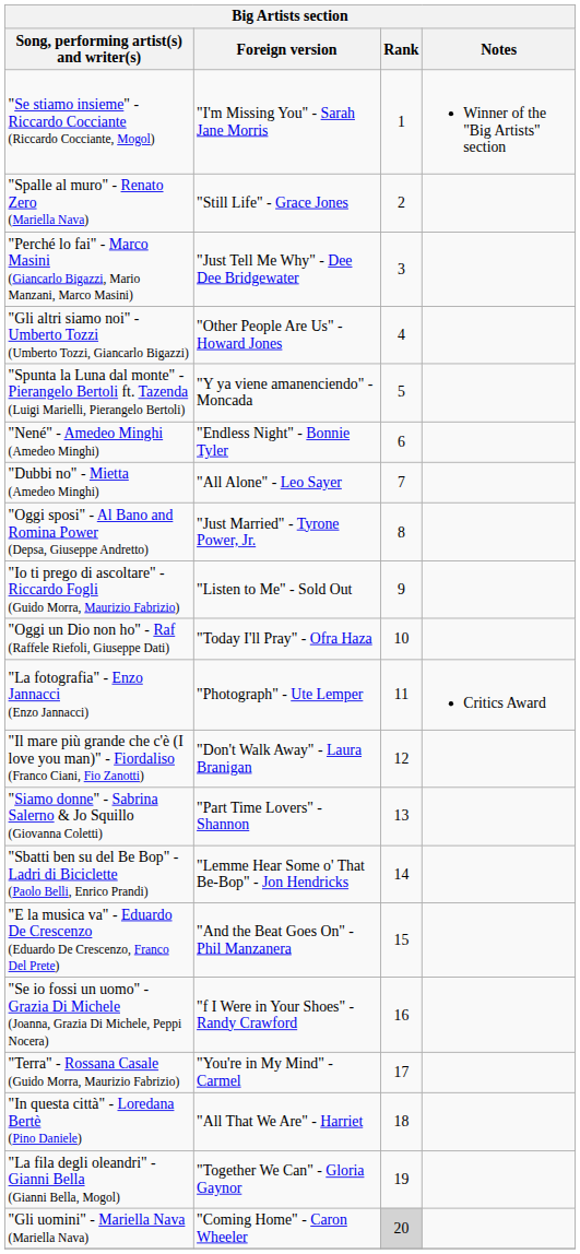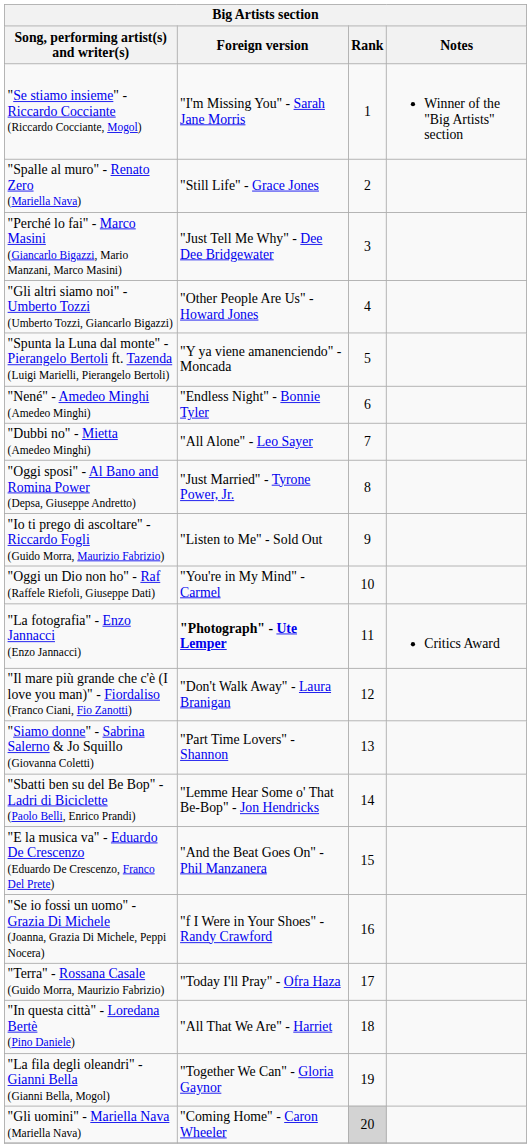 <table class="plainrowheaders wikitable">
 <tr>
 <th colspan="4">Big Artists section </th>
 </tr>
 <tr>
 <th>Song, performing artist(s) and writer(s)</th>
 <th>Foreign version</th>
 <th>Rank</th>
 <th>Notes</th>
 </tr>
 <tr>
 <td>"<a href='#'>Se stiamo insieme</a>" - <a href='#'>Riccardo Cocciante</a> <br><small> 	(Riccardo Cocciante, <a href='#'>Mogol</a>)</small></td>
 <td>"I'm Missing You" - <a href='#'>Sarah Jane Morris</a></td>
 <td align="center">1</td>
 <td><br><ul><li>Winner of the "Big Artists" section</li></ul></td>
 </tr>
 <tr>
 <td>"Spalle al muro" -  <a href='#'>Renato Zero</a><br><small> (<a href='#'>Mariella Nava</a>)</small></td>
 <td>"Still Life" - <a href='#'>Grace Jones</a></td>
 <td align="center">2</td>
 <td></td>
 </tr>
 <tr>
 <td>"Perché lo fai" -   	<a href='#'>Marco Masini</a> <br><small> (<a href='#'>Giancarlo Bigazzi</a>, Mario Manzani, Marco Masini)</small></td>
 <td>"Just Tell Me Why" - <a href='#'>Dee Dee Bridgewater</a></td>
 <td align="center">3</td>
 <td></td>
 </tr>
 <tr>
 <td>"Gli altri siamo noi" -  <a href='#'>Umberto Tozzi</a><br> <small>   (Umberto Tozzi, Giancarlo Bigazzi)</small></td>
 <td>"Other People Are Us" - <a href='#'>Howard Jones</a></td>
 <td align="center">4</td>
 <td></td>
 </tr>
 <tr>
 <td>"Spunta la Luna dal monte" - <a href='#'>Pierangelo Bertoli</a> ft. <a href='#'>Tazenda</a> <br> <small> 	 (Luigi Marielli, Pierangelo Bertoli)</small></td>
 <td>"Y ya viene amanenciendo" - Moncada</td>
 <td align="center">5</td>
 <td></td>
 </tr>
 <tr>
 <td>"Nené" - <a href='#'>Amedeo Minghi</a><br><small>   (Amedeo Minghi)</small></td>
 <td>"Endless Night" - <a href='#'>Bonnie Tyler</a></td>
 <td align="center">6</td>
 <td></td>
 </tr>
 <tr>
 <td>"Dubbi no" -  <a href='#'>Mietta</a><br> <small>  (Amedeo Minghi)</small></td>
 <td>"All Alone" - <a href='#'>Leo Sayer</a></td>
 <td align="center">7</td>
 <td></td>
 </tr>
 <tr>
 <td>"Oggi sposi" - <a href='#'>Al Bano and Romina Power</a><br><small>   (Depsa, Giuseppe Andretto)</small></td>
 <td>"Just Married" - <a href='#'>Tyrone Power, Jr.</a></td>
 <td align="center">8</td>
 <td></td>
 </tr>
 <tr>
 <td>"Io ti prego di ascoltare" - <a href='#'>Riccardo Fogli</a><br><small> (Guido Morra, <a href='#'>Maurizio Fabrizio</a>)</small></td>
 <td>"Listen to Me" - Sold Out</td>
 <td align="center">9</td>
 <td></td>
 </tr>
 <tr>
 <td>"Oggi un Dio non ho" - <a href='#'>Raf</a> <br><small>   (Raffele Riefoli, Giuseppe Dati)</small></td>
-<td>"Today I'll Pray" - <a href='#'>Ofra Haza</a></td>
+<td>"You're in My Mind" - <a href='#'>Carmel</a></td>
 <td align="center">10</td>
 <td></td>
 </tr>
 <tr>
 <td>"La fotografia" -  <a href='#'>Enzo Jannacci</a><br> <small>  (Enzo Jannacci)</small></td>
-<td>"Photograph" - <a href='#'>Ute Lemper</a></td>
+<td><strong>"Photograph" - <a href='#'>Ute Lemper</a></strong></td>
 <td align="center">11</td>
 <td><br><ul><li>Critics Award</li></ul></td>
 </tr>
 <tr>
 <td>"Il mare più grande che c'è (I love you man)" - <a href='#'>Fiordaliso</a><br> <small>   (Franco Ciani, <a href='#'>Fio Zanotti</a>)</small></td>
 <td>"Don't Walk Away" - <a href='#'>Laura Branigan</a></td>
 <td align="center">12</td>
 <td></td>
 </tr>
 <tr>
 <td>"<a href='#'>Siamo donne</a>" - <a href='#'>Sabrina Salerno</a> &  Jo Squillo <br><small>  (Giovanna Coletti)</small></td>
 <td>"Part Time Lovers" - <a href='#'>Shannon</a></td>
 <td align="center">13</td>
 <td></td>
 </tr>
 <tr>
 <td>"Sbatti ben su del Be Bop" - <a href='#'>Ladri di Biciclette</a><br><small>  (<a href='#'>Paolo Belli</a>, Enrico Prandi)</small></td>
 <td>"Lemme Hear Some o' That Be-Bop" - <a href='#'>Jon Hendricks</a></td>
 <td align="center">14</td>
 <td></td>
 </tr>
 <tr>
 <td>"E la musica va" - <a href='#'>Eduardo De Crescenzo</a><br><small>  (Eduardo De Crescenzo, <a href='#'>Franco Del Prete</a>)</small></td>
 <td>"And the Beat Goes On" - <a href='#'>Phil Manzanera</a></td>
 <td align="center">15</td>
 <td></td>
 </tr>
 <tr>
 <td>"Se io fossi un uomo" - <a href='#'>Grazia Di Michele</a><br><small>  (Joanna, Grazia Di Michele, Peppi Nocera)</small></td>
 <td>"f I Were in Your Shoes" - <a href='#'>Randy Crawford</a></td>
 <td align="center">16</td>
 <td></td>
 </tr>
 <tr>
 <td>"Terra" - <a href='#'>Rossana Casale</a><br><small>  (Guido Morra, Maurizio Fabrizio)</small></td>
-<td>"You're in My Mind" - <a href='#'>Carmel</a></td>
+<td>"Today I'll Pray" - <a href='#'>Ofra Haza</a></td>
 <td align="center">17</td>
 <td></td>
 </tr>
 <tr>
 <td>"In questa città" - <a href='#'>Loredana Bertè</a><br><small> (<a href='#'>Pino Daniele</a>)</small></td>
 <td>"All That We Are" - <a href='#'>Harriet</a></td>
 <td align="center">18</td>
 <td></td>
 </tr>
 <tr>
 <td>"La fila degli oleandri" - <a href='#'>Gianni Bella</a><br><small>   (Gianni Bella, Mogol)</small></td>
 <td>"Together We Can" - <a href='#'>Gloria Gaynor</a></td>
 <td align="center">19</td>
 <td></td>
 </tr>
 <tr>
 <td>"Gli uomini" - <a href='#'>Mariella Nava</a><br><small>  (Mariella Nava)</small></td>
 <td>"Coming Home" - <a href='#'>Caron Wheeler</a></td>
 <td align="center" style="background: lightgrey;">20</td>
 <td></td>
 </tr>
 <tr>
 </tr>
 </table>
